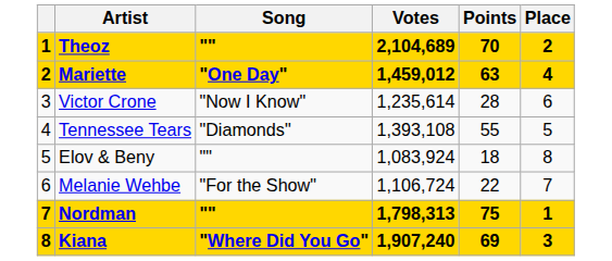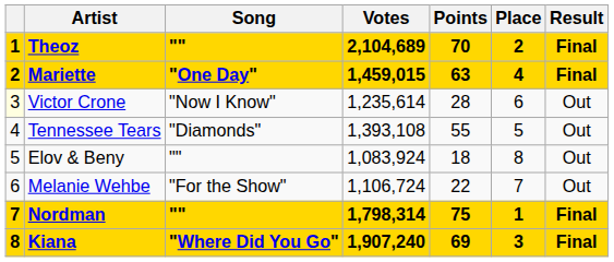 <table class="sortable wikitable" style="margin: 1em auto 1em auto; text-align:center;">
 <tr>
 <th></th>
 <th>Artist</th>
 <th>Song</th>
 <th>Votes</th>
 <th>Points</th>
 <th>Place</th>
+<th class="unsortable">Result</th>
 </tr>
 <tr style="background:gold;font-weight:bold;">
 <td>1</td>
 <td align="left"><a href='#'>Theoz</a></td>
 <td align="left">""</td>
 <td>2,104,689</td>
 <td>70</td>
 <td>2</td>
+<td>Final</td>
 </tr>
 <tr style="background:gold;font-weight:bold;">
 <td>2</td>
 <td align="left"><a href='#'>Mariette</a></td>
 <td align="left">"<a href='#'>One Day</a>"</td>
-<td>1,459,012</td>
+<td>1,459,015</td>
 <td>63</td>
 <td>4</td>
+<td>Final</td>
 </tr>
 <tr>
-<td>3</td>
+<td style="background: lightyellow;">3</td>
 <td align="left"><a href='#'>Victor Crone</a></td>
 <td align="left">"Now I Know"</td>
 <td>1,235,614</td>
 <td>28</td>
 <td>6</td>
+<td>Out</td>
 </tr>
 <tr>
 <td>4</td>
 <td align="left"><a href='#'>Tennessee Tears</a></td>
 <td align="left">"Diamonds"</td>
 <td>1,393,108</td>
 <td>55</td>
 <td>5</td>
+<td>Out</td>
 </tr>
 <tr>
 <td>5</td>
 <td align="left">Elov & Beny</td>
 <td align="left">""</td>
 <td>1,083,924</td>
 <td>18</td>
 <td>8</td>
+<td>Out</td>
 </tr>
 <tr>
 <td>6</td>
 <td align="left"><a href='#'>Melanie Wehbe</a></td>
 <td align="left">"For the Show"</td>
 <td>1,106,724</td>
 <td>22</td>
 <td>7</td>
+<td>Out</td>
 </tr>
 <tr style="background:gold;font-weight:bold;">
 <td>7</td>
 <td align="left"><a href='#'>Nordman</a></td>
 <td align="left">""</td>
-<td>1,798,313</td>
+<td>1,798,314</td>
 <td>75</td>
 <td>1</td>
+<td>Final</td>
 </tr>
 <tr style="background:gold;font-weight:bold;">
 <td>8</td>
 <td align="left"><a href='#'>Kiana</a></td>
 <td align="left">"<a href='#'>Where Did You Go</a>"</td>
 <td>1,907,240</td>
 <td>69</td>
 <td>3</td>
+<td>Final</td>
 </tr>
 </table>
